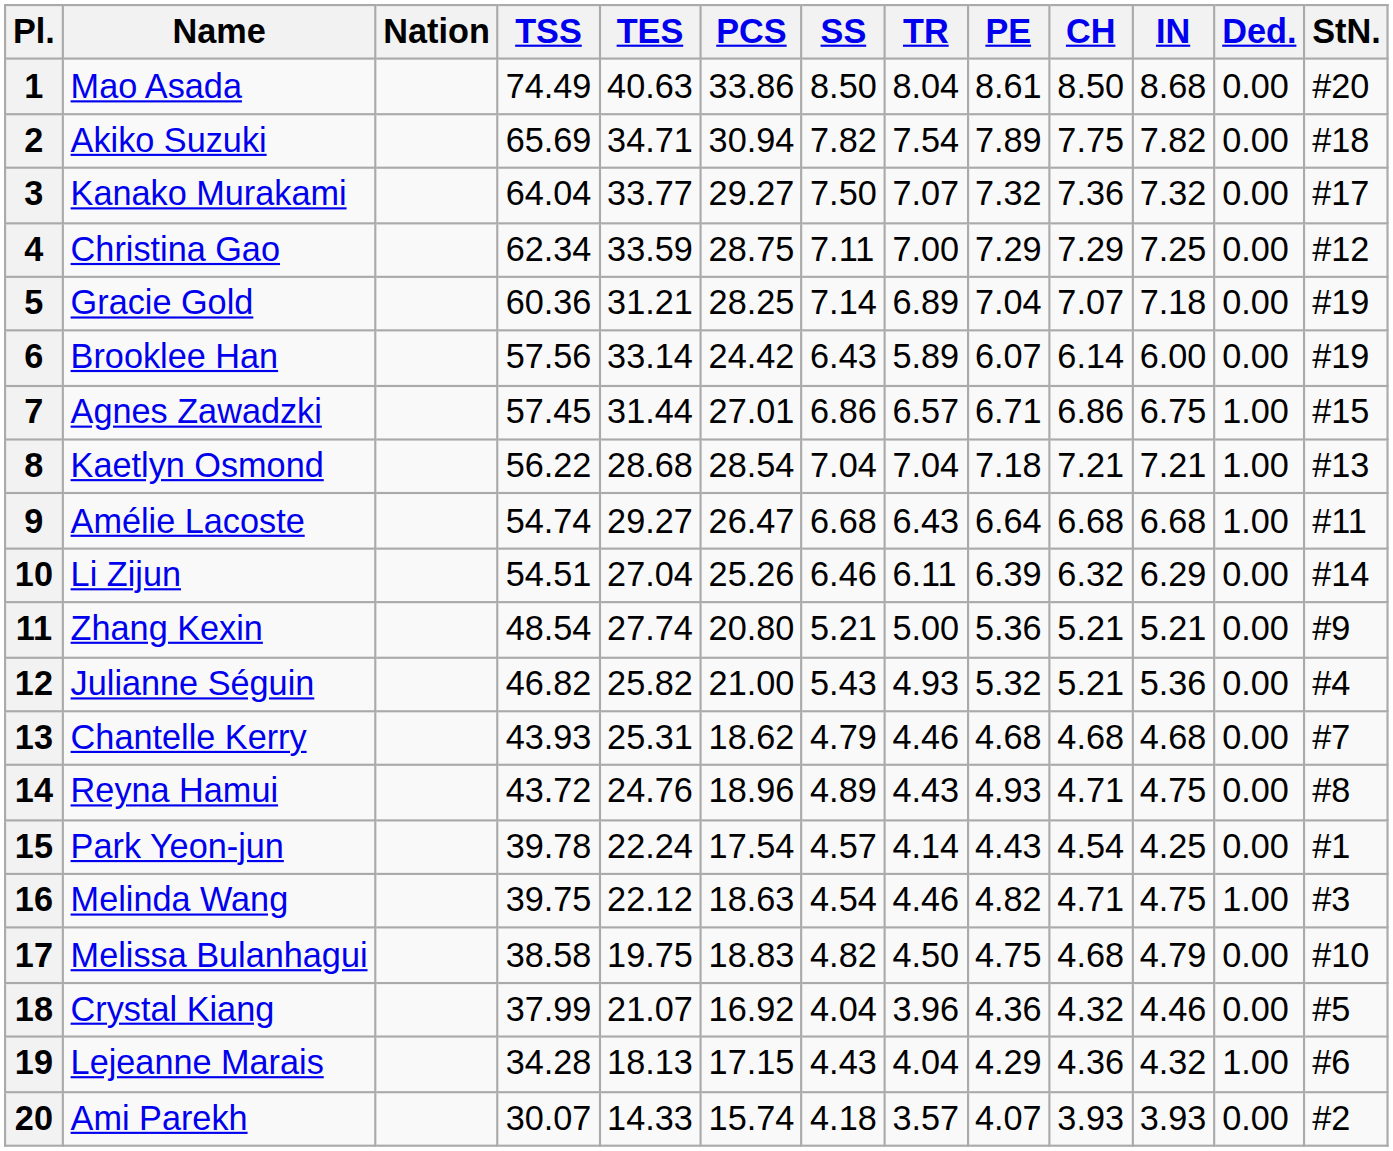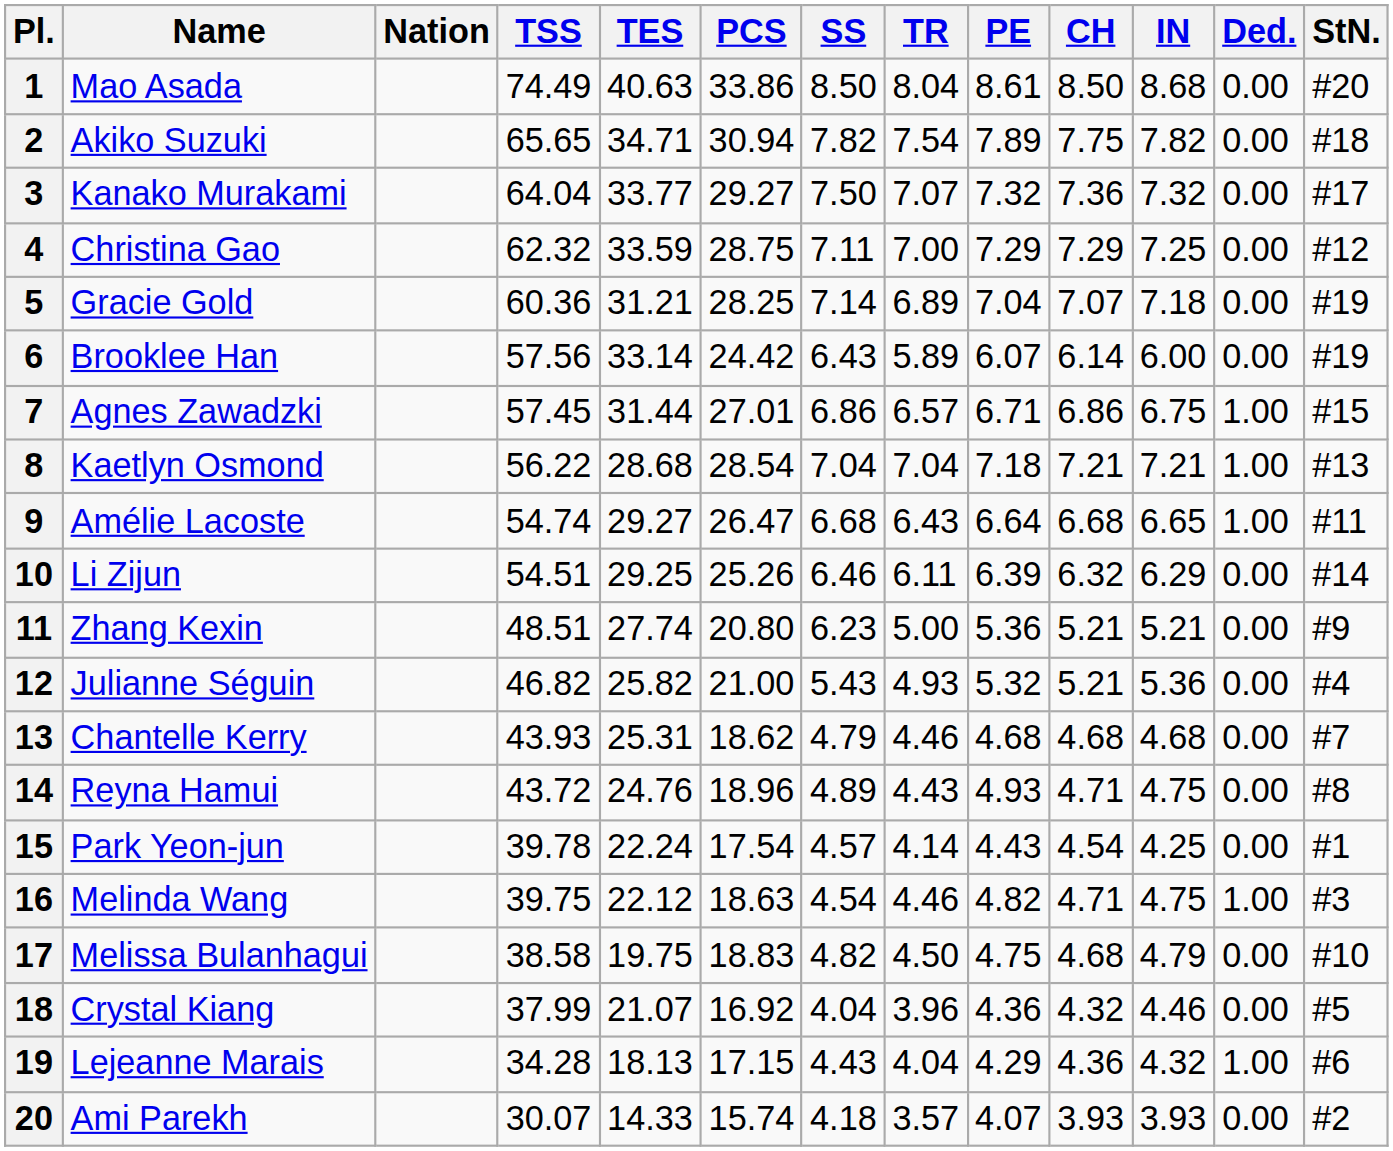 <table class="wikitable sortable">
 <tr>
 <th>Pl.</th>
 <th>Name</th>
 <th>Nation</th>
 <th><a href='#'>TSS</a></th>
 <th><a href='#'>TES</a></th>
 <th><a href='#'>PCS</a></th>
 <th><a href='#'>SS</a></th>
 <th><a href='#'>TR</a></th>
 <th><a href='#'>PE</a></th>
 <th><a href='#'>CH</a></th>
 <th><a href='#'>IN</a></th>
 <th><a href='#'>Ded.</a></th>
 <th>StN.</th>
 </tr>
 <tr>
 <th>1</th>
 <td><a href='#'>Mao Asada</a></td>
 <td></td>
 <td>74.49</td>
 <td>40.63</td>
 <td>33.86</td>
 <td>8.50</td>
 <td>8.04</td>
 <td>8.61</td>
 <td>8.50</td>
 <td>8.68</td>
 <td>0.00</td>
 <td>#20</td>
 </tr>
 <tr>
 <th>2</th>
 <td><a href='#'>Akiko Suzuki</a></td>
 <td></td>
-<td>65.69</td>
+<td>65.65</td>
 <td>34.71</td>
 <td>30.94</td>
 <td>7.82</td>
 <td>7.54</td>
 <td>7.89</td>
 <td>7.75</td>
 <td>7.82</td>
 <td>0.00</td>
 <td>#18</td>
 </tr>
 <tr>
 <th>3</th>
 <td><a href='#'>Kanako Murakami</a></td>
 <td></td>
 <td>64.04</td>
 <td>33.77</td>
 <td>29.27</td>
 <td>7.50</td>
 <td>7.07</td>
 <td>7.32</td>
 <td>7.36</td>
 <td>7.32</td>
 <td>0.00</td>
 <td>#17</td>
 </tr>
 <tr>
 <th>4</th>
 <td><a href='#'>Christina Gao</a></td>
 <td></td>
-<td>62.34</td>
+<td>62.32</td>
 <td>33.59</td>
 <td>28.75</td>
 <td>7.11</td>
 <td>7.00</td>
 <td>7.29</td>
 <td>7.29</td>
 <td>7.25</td>
 <td>0.00</td>
 <td>#12</td>
 </tr>
 <tr>
 <th>5</th>
 <td><a href='#'>Gracie Gold</a></td>
 <td></td>
 <td>60.36</td>
 <td>31.21</td>
 <td>28.25</td>
 <td>7.14</td>
 <td>6.89</td>
 <td>7.04</td>
 <td>7.07</td>
 <td>7.18</td>
 <td>0.00</td>
 <td>#19</td>
 </tr>
 <tr>
 <th>6</th>
 <td><a href='#'>Brooklee Han</a></td>
 <td></td>
 <td>57.56</td>
 <td>33.14</td>
 <td>24.42</td>
 <td>6.43</td>
 <td>5.89</td>
 <td>6.07</td>
 <td>6.14</td>
 <td>6.00</td>
 <td>0.00</td>
 <td>#19</td>
 </tr>
 <tr>
 <th>7</th>
 <td><a href='#'>Agnes Zawadzki</a></td>
 <td></td>
 <td>57.45</td>
 <td>31.44</td>
 <td>27.01</td>
 <td>6.86</td>
 <td>6.57</td>
 <td>6.71</td>
 <td>6.86</td>
 <td>6.75</td>
 <td>1.00</td>
 <td>#15</td>
 </tr>
 <tr>
 <th>8</th>
 <td><a href='#'>Kaetlyn Osmond</a></td>
 <td></td>
 <td>56.22</td>
 <td>28.68</td>
 <td>28.54</td>
 <td>7.04</td>
 <td>7.04</td>
 <td>7.18</td>
 <td>7.21</td>
 <td>7.21</td>
 <td>1.00</td>
 <td>#13</td>
 </tr>
 <tr>
 <th>9</th>
 <td><a href='#'>Amélie Lacoste</a></td>
 <td></td>
 <td>54.74</td>
 <td>29.27</td>
 <td>26.47</td>
 <td>6.68</td>
 <td>6.43</td>
 <td>6.64</td>
 <td>6.68</td>
-<td>6.68</td>
+<td>6.65</td>
 <td>1.00</td>
 <td>#11</td>
 </tr>
 <tr>
 <th>10</th>
 <td><a href='#'>Li Zijun</a></td>
 <td></td>
 <td>54.51</td>
-<td>27.04</td>
+<td>29.25</td>
 <td>25.26</td>
 <td>6.46</td>
 <td>6.11</td>
 <td>6.39</td>
 <td>6.32</td>
 <td>6.29</td>
 <td>0.00</td>
 <td>#14</td>
 </tr>
 <tr>
 <th>11</th>
 <td><a href='#'>Zhang Kexin</a></td>
 <td></td>
-<td>48.54</td>
+<td>48.51</td>
 <td>27.74</td>
 <td>20.80</td>
-<td>5.21</td>
+<td>6.23</td>
 <td>5.00</td>
 <td>5.36</td>
 <td>5.21</td>
 <td>5.21</td>
 <td>0.00</td>
 <td>#9</td>
 </tr>
 <tr>
 <th>12</th>
 <td><a href='#'>Julianne Séguin</a></td>
 <td></td>
 <td>46.82</td>
 <td>25.82</td>
 <td>21.00</td>
 <td>5.43</td>
 <td>4.93</td>
 <td>5.32</td>
 <td>5.21</td>
 <td>5.36</td>
 <td>0.00</td>
 <td>#4</td>
 </tr>
 <tr>
 <th>13</th>
 <td><a href='#'>Chantelle Kerry</a></td>
 <td></td>
 <td>43.93</td>
 <td>25.31</td>
 <td>18.62</td>
 <td>4.79</td>
 <td>4.46</td>
 <td>4.68</td>
 <td>4.68</td>
 <td>4.68</td>
 <td>0.00</td>
 <td>#7</td>
 </tr>
 <tr>
 <th>14</th>
 <td><a href='#'>Reyna Hamui</a></td>
 <td></td>
 <td>43.72</td>
 <td>24.76</td>
 <td>18.96</td>
 <td>4.89</td>
 <td>4.43</td>
 <td>4.93</td>
 <td>4.71</td>
 <td>4.75</td>
 <td>0.00</td>
 <td>#8</td>
 </tr>
 <tr>
 <th>15</th>
 <td><a href='#'>Park Yeon-jun</a></td>
 <td></td>
 <td>39.78</td>
 <td>22.24</td>
 <td>17.54</td>
 <td>4.57</td>
 <td>4.14</td>
 <td>4.43</td>
 <td>4.54</td>
 <td>4.25</td>
 <td>0.00</td>
 <td>#1</td>
 </tr>
 <tr>
 <th>16</th>
 <td><a href='#'>Melinda Wang</a></td>
 <td></td>
 <td>39.75</td>
 <td>22.12</td>
 <td>18.63</td>
 <td>4.54</td>
 <td>4.46</td>
 <td>4.82</td>
 <td>4.71</td>
 <td>4.75</td>
 <td>1.00</td>
 <td>#3</td>
 </tr>
 <tr>
 <th>17</th>
 <td><a href='#'>Melissa Bulanhagui</a></td>
 <td></td>
 <td>38.58</td>
 <td>19.75</td>
 <td>18.83</td>
 <td>4.82</td>
 <td>4.50</td>
 <td>4.75</td>
 <td>4.68</td>
 <td>4.79</td>
 <td>0.00</td>
 <td>#10</td>
 </tr>
 <tr>
 <th>18</th>
 <td><a href='#'>Crystal Kiang</a></td>
 <td></td>
 <td>37.99</td>
 <td>21.07</td>
 <td>16.92</td>
 <td>4.04</td>
 <td>3.96</td>
 <td>4.36</td>
 <td>4.32</td>
 <td>4.46</td>
 <td>0.00</td>
 <td>#5</td>
 </tr>
 <tr>
 <th>19</th>
 <td><a href='#'>Lejeanne Marais</a></td>
 <td></td>
 <td>34.28</td>
 <td>18.13</td>
 <td>17.15</td>
 <td>4.43</td>
 <td>4.04</td>
 <td>4.29</td>
 <td>4.36</td>
 <td>4.32</td>
 <td>1.00</td>
 <td>#6</td>
 </tr>
 <tr>
 <th>20</th>
 <td><a href='#'>Ami Parekh</a></td>
 <td></td>
 <td>30.07</td>
 <td>14.33</td>
 <td>15.74</td>
 <td>4.18</td>
 <td>3.57</td>
 <td>4.07</td>
 <td>3.93</td>
 <td>3.93</td>
 <td>0.00</td>
 <td>#2</td>
 </tr>
 </table>
